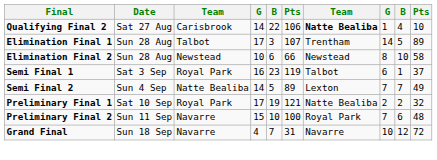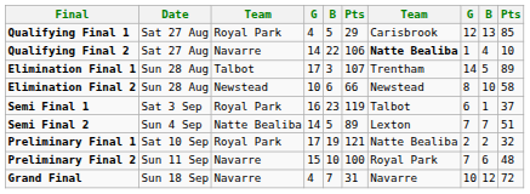 <table class="wikitable">
 <tr>
 <th style="color:green">Final</th>
 <th style="color:green">Date</th>
 <th style="color:green">Team</th>
 <th style="color:green">G</th>
 <th style="color:green">B</th>
 <th style="color:green">Pts</th>
 <th style="color:green">Team</th>
 <th style="color:green">G</th>
 <th style="color:green">B</th>
 <th style="color:green">Pts</th>
 </tr>
 <tr>
+<td><strong>Qualifying Final 1</strong></td>
+<td>Sat 27 Aug</td>
+<td>Royal Park</td>
+<td>4</td>
+<td>5</td>
+<td>29</td>
+<td>Carisbrook</td>
+<td>12</td>
+<td>13</td>
+<td>85</td>
+</tr>
+<tr>
 <td><strong>Qualifying Final 2</strong></td>
 <td>Sat 27 Aug</td>
-<td>Carisbrook</td>
+<td>Navarre</td>
 <td>14</td>
 <td>22</td>
 <td>106</td>
 <td><strong>Natte Bealiba</strong></td>
 <td>1</td>
 <td>4</td>
 <td>10</td>
 </tr>
 <tr>
 <td><strong>Elimination Final 1</strong></td>
 <td>Sun 28 Aug</td>
 <td>Talbot</td>
 <td>17</td>
 <td>3</td>
 <td>107</td>
 <td>Trentham</td>
 <td>14</td>
 <td>5</td>
 <td>89</td>
 </tr>
 <tr>
 <td><strong>Elimination Final 2</strong></td>
 <td>Sun 28 Aug</td>
 <td>Newstead</td>
 <td>10</td>
 <td>6</td>
 <td>66</td>
 <td>Newstead</td>
 <td>8</td>
 <td>10</td>
 <td>58</td>
 </tr>
 <tr>
 <td><strong>Semi Final 1</strong></td>
 <td>Sat 3 Sep</td>
 <td>Royal Park</td>
 <td>16</td>
 <td>23</td>
 <td>119</td>
 <td>Talbot</td>
 <td>6</td>
 <td>1</td>
 <td>37</td>
 </tr>
 <tr>
 <td><strong>Semi Final 2</strong></td>
 <td>Sun 4 Sep</td>
 <td>Natte Bealiba</td>
 <td>14</td>
 <td>5</td>
 <td>89</td>
 <td>Lexton</td>
 <td>7</td>
 <td>7</td>
-<td>49</td>
+<td>51</td>
 </tr>
 <tr>
 <td><strong>Preliminary Final 1</strong></td>
 <td>Sat 10 Sep</td>
 <td>Royal Park</td>
 <td>17</td>
 <td>19</td>
 <td>121</td>
 <td>Natte Bealiba</td>
 <td>2</td>
 <td>2</td>
 <td>32</td>
 </tr>
 <tr>
 <td><strong>Preliminary Final 2</strong></td>
 <td>Sun 11 Sep</td>
 <td>Navarre</td>
 <td>15</td>
 <td>10</td>
 <td>100</td>
 <td>Royal Park</td>
 <td>7</td>
 <td>6</td>
 <td>48</td>
 </tr>
 <tr>
 <td><strong>Grand Final </strong></td>
 <td>Sun 18 Sep</td>
 <td>Navarre</td>
 <td>4</td>
 <td>7</td>
 <td>31</td>
 <td>Navarre</td>
 <td>10</td>
 <td>12</td>
 <td>72</td>
 </tr>
 </table>
